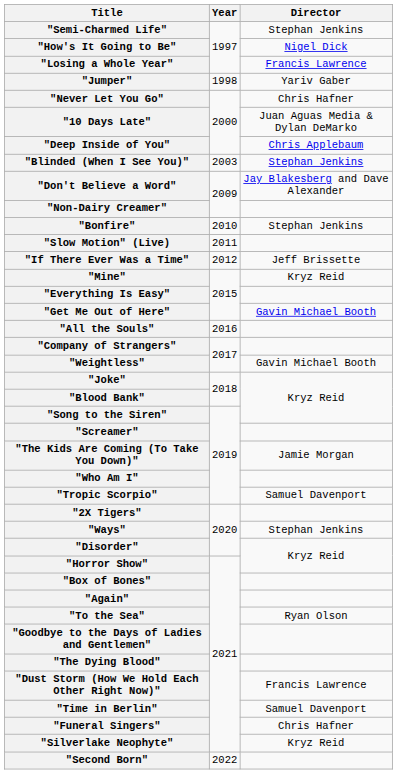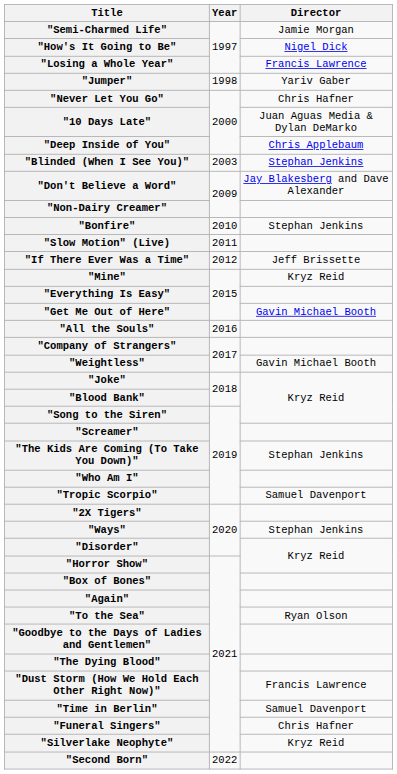 <table class="wikitable plainrowheaders" style="text-align:center;">
 <tr>
 <th scope="col" style="width:19em;">Title</th>
 <th scope="col">Year</th>
 <th scope="col" style="width:14em;">Director</th>
 </tr>
 <tr>
 <th scope="row">"Semi-Charmed Life"</th>
 <td rowspan="3">1997</td>
-<td>Stephan Jenkins</td>
+<td>Jamie Morgan</td>
 </tr>
 <tr>
 <th scope="row">"How's It Going to Be"</th>
 <td><a href='#'>Nigel Dick</a></td>
 </tr>
 <tr>
 <th scope="row">"Losing a Whole Year"</th>
 <td><a href='#'>Francis Lawrence</a></td>
 </tr>
 <tr>
 <th scope="row">"Jumper"</th>
 <td>1998</td>
 <td>Yariv Gaber</td>
 </tr>
 <tr>
 <th scope="row">"Never Let You Go"</th>
 <td rowspan="3">2000</td>
 <td>Chris Hafner</td>
 </tr>
 <tr>
 <th scope="row">"10 Days Late"</th>
 <td>Juan Aguas Media & Dylan DeMarko</td>
 </tr>
 <tr>
 <th scope="row">"Deep Inside of You"</th>
 <td><a href='#'>Chris Applebaum</a></td>
 </tr>
 <tr>
 <th scope="row">"Blinded (When I See You)"</th>
 <td>2003</td>
 <td><a href='#'>Stephan Jenkins</a></td>
 </tr>
 <tr>
 <th scope="row">"Don't Believe a Word"</th>
 <td rowspan="2">2009</td>
 <td><a href='#'>Jay Blakesberg</a> and Dave Alexander</td>
 </tr>
 <tr>
 <th scope="row">"Non-Dairy Creamer"</th>
 <td></td>
 </tr>
 <tr>
 <th scope="row">"Bonfire"</th>
 <td>2010</td>
 <td>Stephan Jenkins</td>
 </tr>
 <tr>
 <th scope="row">"Slow Motion" (Live)</th>
 <td>2011</td>
 <td></td>
 </tr>
 <tr>
 <th scope="row">"If There Ever Was a Time"</th>
 <td>2012</td>
 <td>Jeff Brissette</td>
 </tr>
 <tr>
 <th scope="row">"Mine"</th>
 <td rowspan="3">2015</td>
 <td>Kryz Reid</td>
 </tr>
 <tr>
 <th scope="row">"Everything Is Easy"</th>
 <td></td>
 </tr>
 <tr>
 <th scope="row">"Get Me Out of Here"</th>
 <td><a href='#'>Gavin Michael Booth</a></td>
 </tr>
 <tr>
 <th scope="row">"All the Souls"</th>
 <td>2016</td>
 <td></td>
 </tr>
 <tr>
 <th scope="row">"Company of Strangers"</th>
 <td rowspan="2">2017</td>
 <td></td>
 </tr>
 <tr>
 <th scope="row">"Weightless"</th>
 <td>Gavin Michael Booth</td>
 </tr>
 <tr>
 <th scope="row">"Joke"</th>
 <td rowspan="2">2018</td>
 <td rowspan="3">Kryz Reid</td>
 </tr>
 <tr>
 <th scope="row">"Blood Bank"</th>
 </tr>
 <tr>
 <th scope="row">"Song to the Siren"</th>
 <td rowspan="5">2019</td>
 </tr>
 <tr>
 <th scope="row">"Screamer"</th>
 <td></td>
 </tr>
 <tr>
 <th scope="row">"The Kids Are Coming (To Take You Down)"</th>
-<td>Jamie Morgan</td>
+<td>Stephan Jenkins</td>
 </tr>
 <tr>
 <th scope="row">"Who Am I"</th>
 <td></td>
 </tr>
 <tr>
 <th scope="row">"Tropic Scorpio"</th>
 <td>Samuel Davenport</td>
 </tr>
 <tr>
 <th scope="row">"2X Tigers"</th>
 <td rowspan="3">2020</td>
 <td></td>
 </tr>
 <tr>
 <th scope="row">"Ways"</th>
 <td>Stephan Jenkins</td>
 </tr>
 <tr>
 <th scope="row">"Disorder"</th>
 <td rowspan="2">Kryz Reid</td>
 </tr>
 <tr>
 <th scope="row">"Horror Show"</th>
 <td rowspan="10">2021</td>
 </tr>
 <tr>
 <th scope="row">"Box of Bones"</th>
 <td></td>
 </tr>
 <tr>
 <th scope="row">"Again"</th>
 <td></td>
 </tr>
 <tr>
 <th scope="row">"To the Sea"</th>
 <td>Ryan Olson</td>
 </tr>
 <tr>
 <th scope="row">"Goodbye to the Days of Ladies and Gentlemen"</th>
 <td></td>
 </tr>
 <tr>
 <th scope="row">"The Dying Blood"</th>
 <td></td>
 </tr>
 <tr>
 <th scope="row">"Dust Storm (How We Hold Each Other Right Now)"</th>
 <td>Francis Lawrence</td>
 </tr>
 <tr>
 <th scope="row">"Time in Berlin"</th>
 <td>Samuel Davenport</td>
 </tr>
 <tr>
 <th scope="row">"Funeral Singers"</th>
 <td>Chris Hafner</td>
 </tr>
 <tr>
 <th scope="row">"Silverlake Neophyte"</th>
 <td>Kryz Reid</td>
 </tr>
 <tr>
 <th scope="row">"Second Born"</th>
 <td rowspan="1">2022</td>
 <td></td>
 </tr>
 </table>
